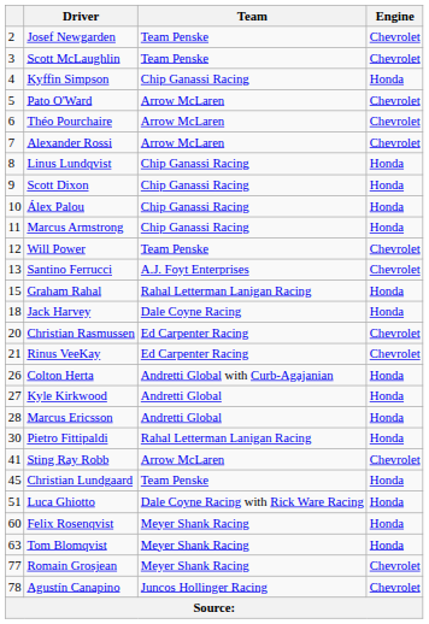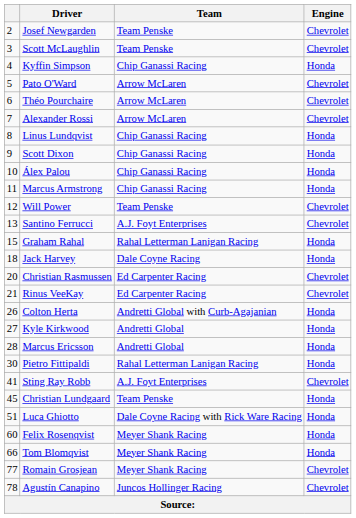 <table class="wikitable" style="font-size: 95%;">
 <tr>
 <th align=center></th>
 <th>Driver</th>
 <th>Team</th>
 <th>Engine</th>
 </tr>
 <tr>
 <td>2</td>
 <td> <a href='#'>Josef Newgarden</a> <strong></strong></td>
 <td><a href='#'>Team Penske</a></td>
 <td><a href='#'>Chevrolet</a></td>
 </tr>
 <tr>
 <td>3</td>
 <td> <a href='#'>Scott McLaughlin</a> <strong></strong></td>
 <td><a href='#'>Team Penske</a></td>
 <td><a href='#'>Chevrolet</a></td>
 </tr>
 <tr>
 <td>4</td>
 <td> <a href='#'>Kyffin Simpson</a>  <strong></strong></td>
 <td><a href='#'>Chip Ganassi Racing</a></td>
 <td><a href='#'>Honda</a></td>
 </tr>
 <tr>
 <td>5</td>
 <td> <a href='#'>Pato O'Ward</a> <strong></strong></td>
 <td><a href='#'>Arrow McLaren</a></td>
 <td><a href='#'>Chevrolet</a></td>
 </tr>
 <tr>
 <td>6</td>
 <td> <a href='#'>Théo Pourchaire</a> <strong></strong></td>
 <td><a href='#'>Arrow McLaren</a></td>
 <td><a href='#'>Chevrolet</a></td>
 </tr>
 <tr>
 <td>7</td>
 <td> <a href='#'>Alexander Rossi</a></td>
 <td><a href='#'>Arrow McLaren</a></td>
 <td><a href='#'>Chevrolet</a></td>
 </tr>
 <tr>
 <td>8</td>
 <td> <a href='#'>Linus Lundqvist</a> <strong></strong></td>
 <td><a href='#'>Chip Ganassi Racing</a></td>
 <td><a href='#'>Honda</a></td>
 </tr>
 <tr>
 <td>9</td>
 <td> <a href='#'>Scott Dixon</a></td>
 <td><a href='#'>Chip Ganassi Racing</a></td>
 <td><a href='#'>Honda</a></td>
 </tr>
 <tr>
 <td>10</td>
 <td> <a href='#'>Álex Palou</a> <strong></strong></td>
 <td><a href='#'>Chip Ganassi Racing</a></td>
 <td><a href='#'>Honda</a></td>
 </tr>
 <tr>
 <td>11</td>
 <td> <a href='#'>Marcus Armstrong</a></td>
 <td><a href='#'>Chip Ganassi Racing</a></td>
 <td><a href='#'>Honda</a></td>
 </tr>
 <tr>
 <td>12</td>
 <td> <a href='#'>Will Power</a> <strong></strong></td>
 <td><a href='#'>Team Penske</a></td>
 <td><a href='#'>Chevrolet</a></td>
 </tr>
 <tr>
 <td>13</td>
 <td> <a href='#'>Santino Ferrucci</a></td>
 <td><a href='#'>A.J. Foyt Enterprises</a></td>
 <td><a href='#'>Chevrolet</a></td>
 </tr>
 <tr>
 <td>15</td>
 <td> <a href='#'>Graham Rahal</a></td>
 <td><a href='#'>Rahal Letterman Lanigan Racing</a></td>
 <td><a href='#'>Honda</a></td>
 </tr>
 <tr>
 <td>18</td>
 <td> <a href='#'>Jack Harvey</a></td>
 <td><a href='#'>Dale Coyne Racing</a></td>
 <td><a href='#'>Honda</a></td>
 </tr>
 <tr>
 <td>20</td>
 <td> <a href='#'>Christian Rasmussen</a> <strong></strong></td>
 <td><a href='#'>Ed Carpenter Racing</a></td>
 <td><a href='#'>Chevrolet</a></td>
 </tr>
 <tr>
 <td>21</td>
 <td> <a href='#'>Rinus VeeKay</a></td>
 <td><a href='#'>Ed Carpenter Racing</a></td>
 <td><a href='#'>Chevrolet</a></td>
 </tr>
 <tr>
 <td>26</td>
 <td> <a href='#'>Colton Herta</a></td>
 <td><a href='#'>Andretti Global</a> with <a href='#'>Curb-Agajanian</a></td>
 <td><a href='#'>Honda</a></td>
 </tr>
 <tr>
 <td>27</td>
 <td> <a href='#'>Kyle Kirkwood</a></td>
 <td><a href='#'>Andretti Global</a></td>
 <td><a href='#'>Honda</a></td>
 </tr>
 <tr>
 <td>28</td>
 <td> <a href='#'>Marcus Ericsson</a></td>
 <td><a href='#'>Andretti Global</a></td>
 <td><a href='#'>Honda</a></td>
 </tr>
 <tr>
 <td>30</td>
 <td> <a href='#'>Pietro Fittipaldi</a></td>
 <td><a href='#'>Rahal Letterman Lanigan Racing</a></td>
 <td><a href='#'>Honda</a></td>
 </tr>
 <tr>
 <td>41</td>
 <td> <a href='#'>Sting Ray Robb</a></td>
-<td><a href='#'>Arrow McLaren</a></td>
+<td><a href='#'>A.J. Foyt Enterprises</a></td>
 <td><a href='#'>Chevrolet</a></td>
 </tr>
 <tr>
 <td>45</td>
 <td> <a href='#'>Christian Lundgaard</a></td>
 <td><a href='#'>Team Penske</a></td>
 <td><a href='#'>Honda</a></td>
 </tr>
 <tr>
 <td>51</td>
 <td> <a href='#'>Luca Ghiotto</a> <strong></strong></td>
 <td><a href='#'>Dale Coyne Racing</a> with <a href='#'>Rick Ware Racing</a></td>
 <td><a href='#'>Honda</a></td>
 </tr>
 <tr>
 <td>60</td>
 <td> <a href='#'>Felix Rosenqvist</a></td>
 <td><a href='#'>Meyer Shank Racing</a></td>
 <td><a href='#'>Honda</a></td>
 </tr>
 <tr>
-<td>63</td>
+<td>66</td>
 <td> <a href='#'>Tom Blomqvist</a> <strong></strong></td>
 <td><a href='#'>Meyer Shank Racing</a></td>
 <td><a href='#'>Honda</a></td>
 </tr>
 <tr>
 <td>77</td>
 <td> <a href='#'>Romain Grosjean</a></td>
 <td><a href='#'>Meyer Shank Racing</a></td>
 <td><a href='#'>Chevrolet</a></td>
 </tr>
 <tr>
 <td>78</td>
 <td> <a href='#'>Agustín Canapino</a></td>
 <td><a href='#'>Juncos Hollinger Racing</a></td>
 <td><a href='#'>Chevrolet</a></td>
 </tr>
 <tr>
 <th colspan=4>Source:</th>
 </tr>
 </table>
